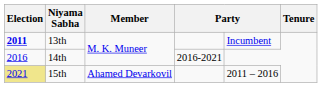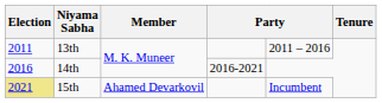 <table class="wikitable sortable">
 <tr>
 <th>Election</th>
 <th>Niyama<br>Sabha</th>
 <th>Member</th>
 <th colspan="2">Party</th>
 <th>Tenure</th>
 </tr>
 <tr>
-<td><strong><a href='#'>2011</a></strong></td>
+<td><a href='#'>2011</a></td>
 <td>13th</td>
 <td rowspan="2"><a href='#'>M. K. Muneer</a></td>
 <td></td>
-<td><a href='#'>Incumbent</a></td>
+<td>2011 – 2016</td>
 </tr>
 <tr>
 <td><a href='#'>2016</a></td>
 <td>14th</td>
 <td>2016-2021</td>
 </tr>
 <tr>
 <td style="background: khaki;"><a href='#'>2021</a></td>
 <td>15th</td>
 <td><a href='#'>Ahamed Devarkovil</a></td>
 <td></td>
-<td>2011 – 2016</td>
+<td><a href='#'>Incumbent</a></td>
 </tr>
 </table>
